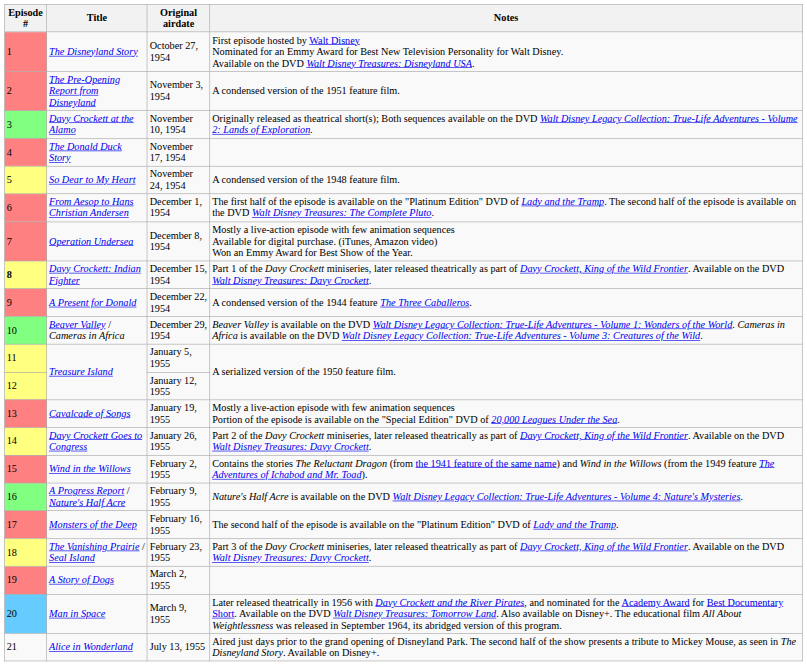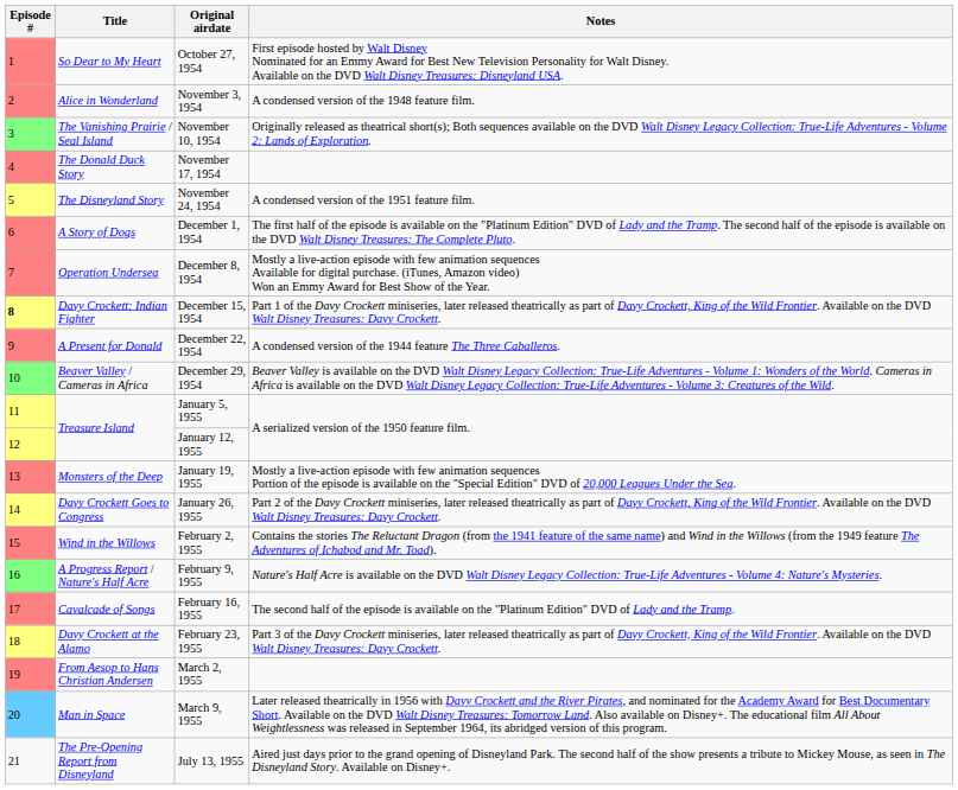 <table class="wikitable wikiepisodetable sortable">
 <tr>
 <th>Episode #</th>
 <th>Title</th>
 <th>Original airdate</th>
 <th>Notes</th>
 </tr>
 <tr>
 <td style="background:#ff8080;">1</td>
-<td><em><a href='#'>The Disneyland Story</a></em></td>
+<td><em><a href='#'>So Dear to My Heart</a></em></td>
 <td>October 27, 1954</td>
 <td>First episode hosted by <a href='#'>Walt Disney</a><br>Nominated for an Emmy Award for Best New Television Personality for Walt Disney.<br>Available on the DVD <em><a href='#'>Walt Disney Treasures: Disneyland USA</a></em>.</td>
 </tr>
 <tr>
 <td style="background:#ff8080;">2</td>
-<td><em><a href='#'>The Pre-Opening Report from Disneyland</a></em></td>
+<td><em><a href='#'>Alice in Wonderland</a></em></td>
 <td>November 3, 1954</td>
-<td>A condensed version of the 1951 feature film.</td>
+<td>A condensed version of the 1948 feature film.</td>
 </tr>
 <tr>
 <td style="background:#80ff80;">3</td>
-<td><em><a href='#'>Davy Crockett at the Alamo</a></em></td>
+<td><em><a href='#'>The Vanishing Prairie</a></em> /  <em><a href='#'>Seal Island</a></em></td>
 <td>November 10, 1954</td>
 <td>Originally released as theatrical short(s); Both sequences available on the DVD <em><a href='#'>Walt Disney Legacy Collection: True-Life Adventures - Volume 2: Lands of Exploration</a>.</em></td>
 </tr>
 <tr>
 <td style="background:#ff8080;">4</td>
 <td><em><a href='#'>The Donald Duck Story</a></em></td>
 <td>November 17, 1954</td>
 <td></td>
 </tr>
 <tr>
 <td style="background:#ffff80;">5</td>
-<td><em><a href='#'>So Dear to My Heart</a></em></td>
+<td><em><a href='#'>The Disneyland Story</a></em></td>
 <td>November 24, 1954</td>
-<td>A condensed version of the 1948 feature film.</td>
+<td>A condensed version of the 1951 feature film.</td>
 </tr>
 <tr>
 <td style="background:#ff8080;">6</td>
-<td><em><a href='#'>From Aesop to Hans Christian Andersen</a></em></td>
+<td><em><a href='#'>A Story of Dogs</a></em></td>
 <td>December 1, 1954</td>
 <td>The first half of the episode is available on the "Platinum Edition" DVD of <em><a href='#'>Lady and the Tramp</a></em>. The second half of the episode is available on the DVD <em><a href='#'>Walt Disney Treasures: The Complete Pluto</a></em>.</td>
 </tr>
 <tr>
 <td style="background:#ff8080;">7</td>
 <td><em><a href='#'>Operation Undersea</a></em></td>
 <td>December 8, 1954</td>
 <td>Mostly a live-action episode with few animation sequences <br>Available for digital purchase. (iTunes, Amazon video)<br>Won an Emmy Award for Best Show of the Year.</td>
 </tr>
 <tr>
 <td style="background:#ffff80;"><strong>8</strong></td>
 <td><em><a href='#'>Davy Crockett: Indian Fighter</a></em></td>
 <td>December 15, 1954</td>
 <td>Part 1 of the <em>Davy Crockett</em> miniseries, later released theatrically as part of <em><a href='#'>Davy Crockett, King of the Wild Frontier</a></em>. Available on the DVD <em><a href='#'>Walt Disney Treasures: Davy Crockett</a></em>.</td>
 </tr>
 <tr>
 <td style="background:#ff8080;">9</td>
 <td><em><a href='#'>A Present for Donald</a></em></td>
 <td>December 22, 1954</td>
 <td>A condensed version of the 1944 feature <em><a href='#'>The Three Caballeros</a></em>.</td>
 </tr>
 <tr>
 <td style="background:#80ff80;">10</td>
 <td><em><a href='#'>Beaver Valley</a></em> / <em>Cameras in Africa</em></td>
 <td>December 29, 1954</td>
 <td><em>Beaver Valley</em> is available on the DVD <em><a href='#'>Walt Disney Legacy Collection: True-Life Adventures - Volume 1: Wonders of the World</a></em>. <em>Cameras in Africa</em> is available on the DVD <em><a href='#'>Walt Disney Legacy Collection: True-Life Adventures - Volume 3: Creatures of the Wild</a></em>.</td>
 </tr>
 <tr>
 <td style="background:#ffff80;">11</td>
 <td rowspan="2"><em><a href='#'>Treasure Island</a></em></td>
 <td>January 5, 1955</td>
 <td rowspan="2">A serialized version of the 1950 feature film.</td>
 </tr>
 <tr>
 <td style="background:#ffff80;">12</td>
 <td>January 12, 1955</td>
 </tr>
 <tr>
 <td style="background:#ff8080;">13</td>
-<td><em><a href='#'>Cavalcade of Songs</a></em></td>
+<td><em><a href='#'>Monsters of the Deep</a></em></td>
 <td>January 19, 1955</td>
 <td>Mostly a live-action episode with few animation sequences <br>Portion of the episode is available on the "Special Edition" DVD of <em><a href='#'>20,000 Leagues Under the Sea</a></em>.</td>
 </tr>
 <tr>
 <td style="background:#ffff80;">14</td>
 <td><em><a href='#'>Davy Crockett Goes to Congress</a></em></td>
 <td>January 26, 1955</td>
 <td>Part 2 of the <em>Davy Crockett</em> miniseries, later released theatrically as part of <em><a href='#'>Davy Crockett, King of the Wild Frontier</a></em>. Available on the DVD <em><a href='#'>Walt Disney Treasures: Davy Crockett</a></em>.</td>
 </tr>
 <tr>
 <td style="background:#ff8080;">15</td>
 <td><em><a href='#'>Wind in the Willows</a></em></td>
 <td>February 2, 1955</td>
 <td>Contains the stories <em>The Reluctant Dragon</em> (from <a href='#'>the 1941 feature of the same name</a>) and <em>Wind in the Willows</em> (from the 1949 feature <em><a href='#'>The Adventures of Ichabod and Mr. Toad</a></em>).</td>
 </tr>
 <tr>
 <td style="background:#80ff80;">16</td>
 <td><em><a href='#'>A Progress Report</a></em> / <em><a href='#'>Nature's Half Acre</a></em></td>
 <td>February 9, 1955</td>
 <td><em>Nature's Half Acre</em> is available on the DVD <em><a href='#'>Walt Disney Legacy Collection: True-Life Adventures - Volume 4: Nature's Mysteries</a></em>.</td>
 </tr>
 <tr>
 <td style="background:#ff8080;">17</td>
-<td><em><a href='#'>Monsters of the Deep</a></em></td>
+<td><em><a href='#'>Cavalcade of Songs</a></em></td>
 <td>February 16, 1955</td>
 <td>The second half of the episode is available on the "Platinum Edition" DVD of <em><a href='#'>Lady and the Tramp</a></em>.</td>
 </tr>
 <tr>
 <td style="background:#ffff80;">18</td>
-<td><em><a href='#'>The Vanishing Prairie</a></em> /  <em><a href='#'>Seal Island</a></em></td>
+<td><em><a href='#'>Davy Crockett at the Alamo</a></em></td>
 <td>February 23, 1955</td>
 <td>Part 3 of the <em>Davy Crockett</em> miniseries, later released theatrically as part of <em><a href='#'>Davy Crockett, King of the Wild Frontier</a></em>. Available on the DVD <em><a href='#'>Walt Disney Treasures: Davy Crockett</a></em>.</td>
 </tr>
 <tr>
 <td style="background:#ff8080;">19</td>
-<td><em><a href='#'>A Story of Dogs</a></em></td>
+<td><em><a href='#'>From Aesop to Hans Christian Andersen</a></em></td>
 <td>March 2, 1955</td>
 <td></td>
 </tr>
 <tr>
 <td style="background:#6cf;">20</td>
 <td><em><a href='#'>Man in Space</a></em></td>
 <td>March 9, 1955</td>
 <td>Later released theatrically in 1956 with <em><a href='#'>Davy Crockett and the River Pirates</a></em>, and nominated for the <a href='#'>Academy Award</a> for <a href='#'>Best Documentary Short</a>. Available on the DVD <em><a href='#'>Walt Disney Treasures: Tomorrow Land</a></em>. Also available on Disney+. The educational film <em>All About Weightlessness</em> was released in September 1964, its abridged version of this program.</td>
 </tr>
 <tr>
 <td>21</td>
-<td><em><a href='#'>Alice in Wonderland</a></em></td>
+<td><em><a href='#'>The Pre-Opening Report from Disneyland</a></em></td>
 <td>July 13, 1955</td>
 <td>Aired just days prior to the grand opening of Disneyland Park. The second half of the show presents a tribute to Mickey Mouse, as seen in <em>The Disneyland Story</em>. Available on Disney+.</td>
 </tr>
 </table>
